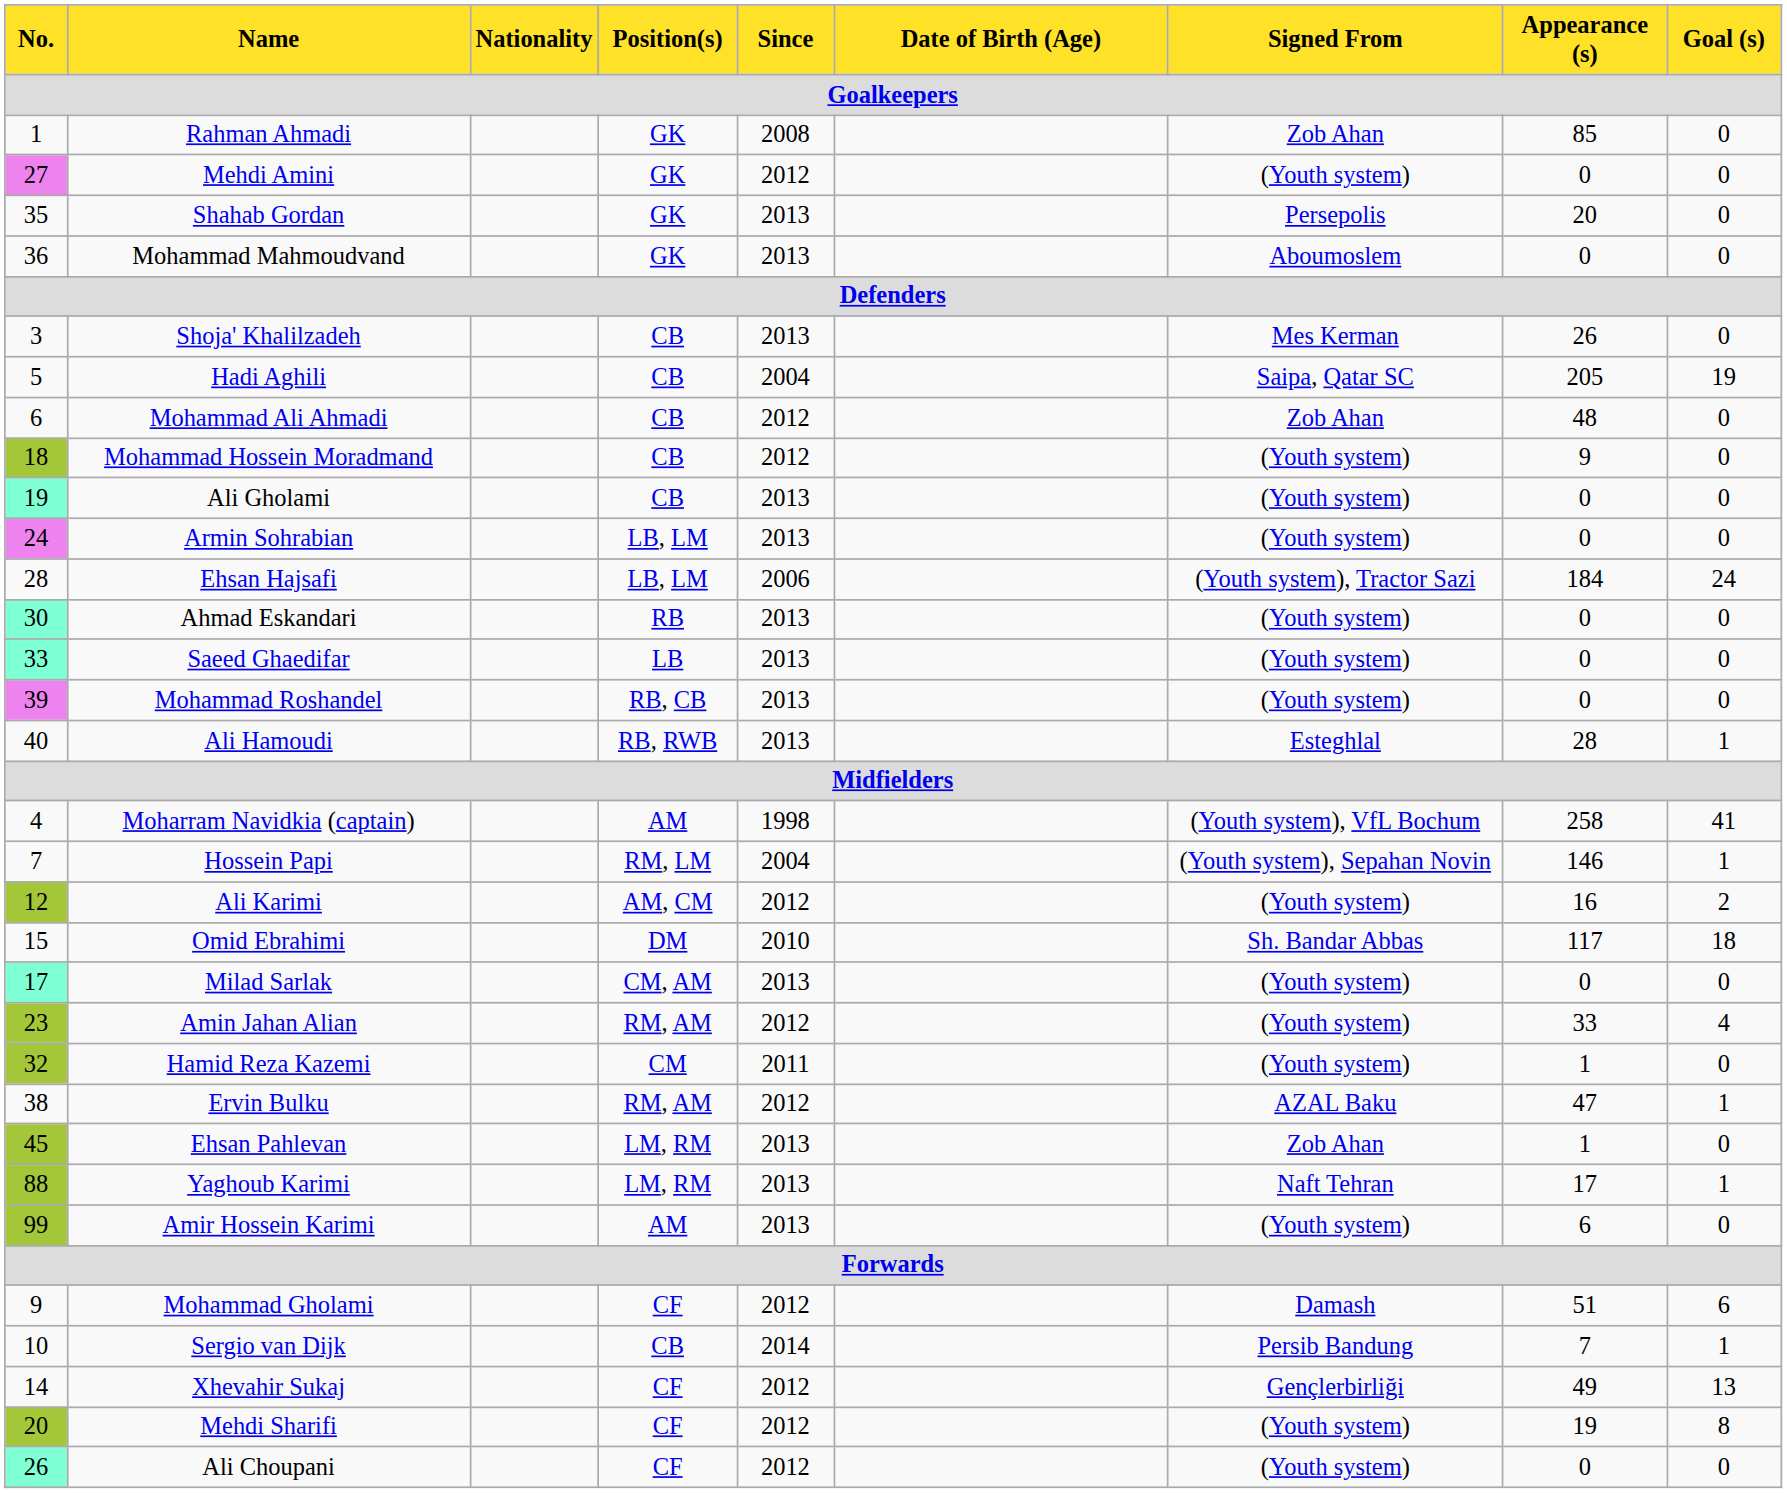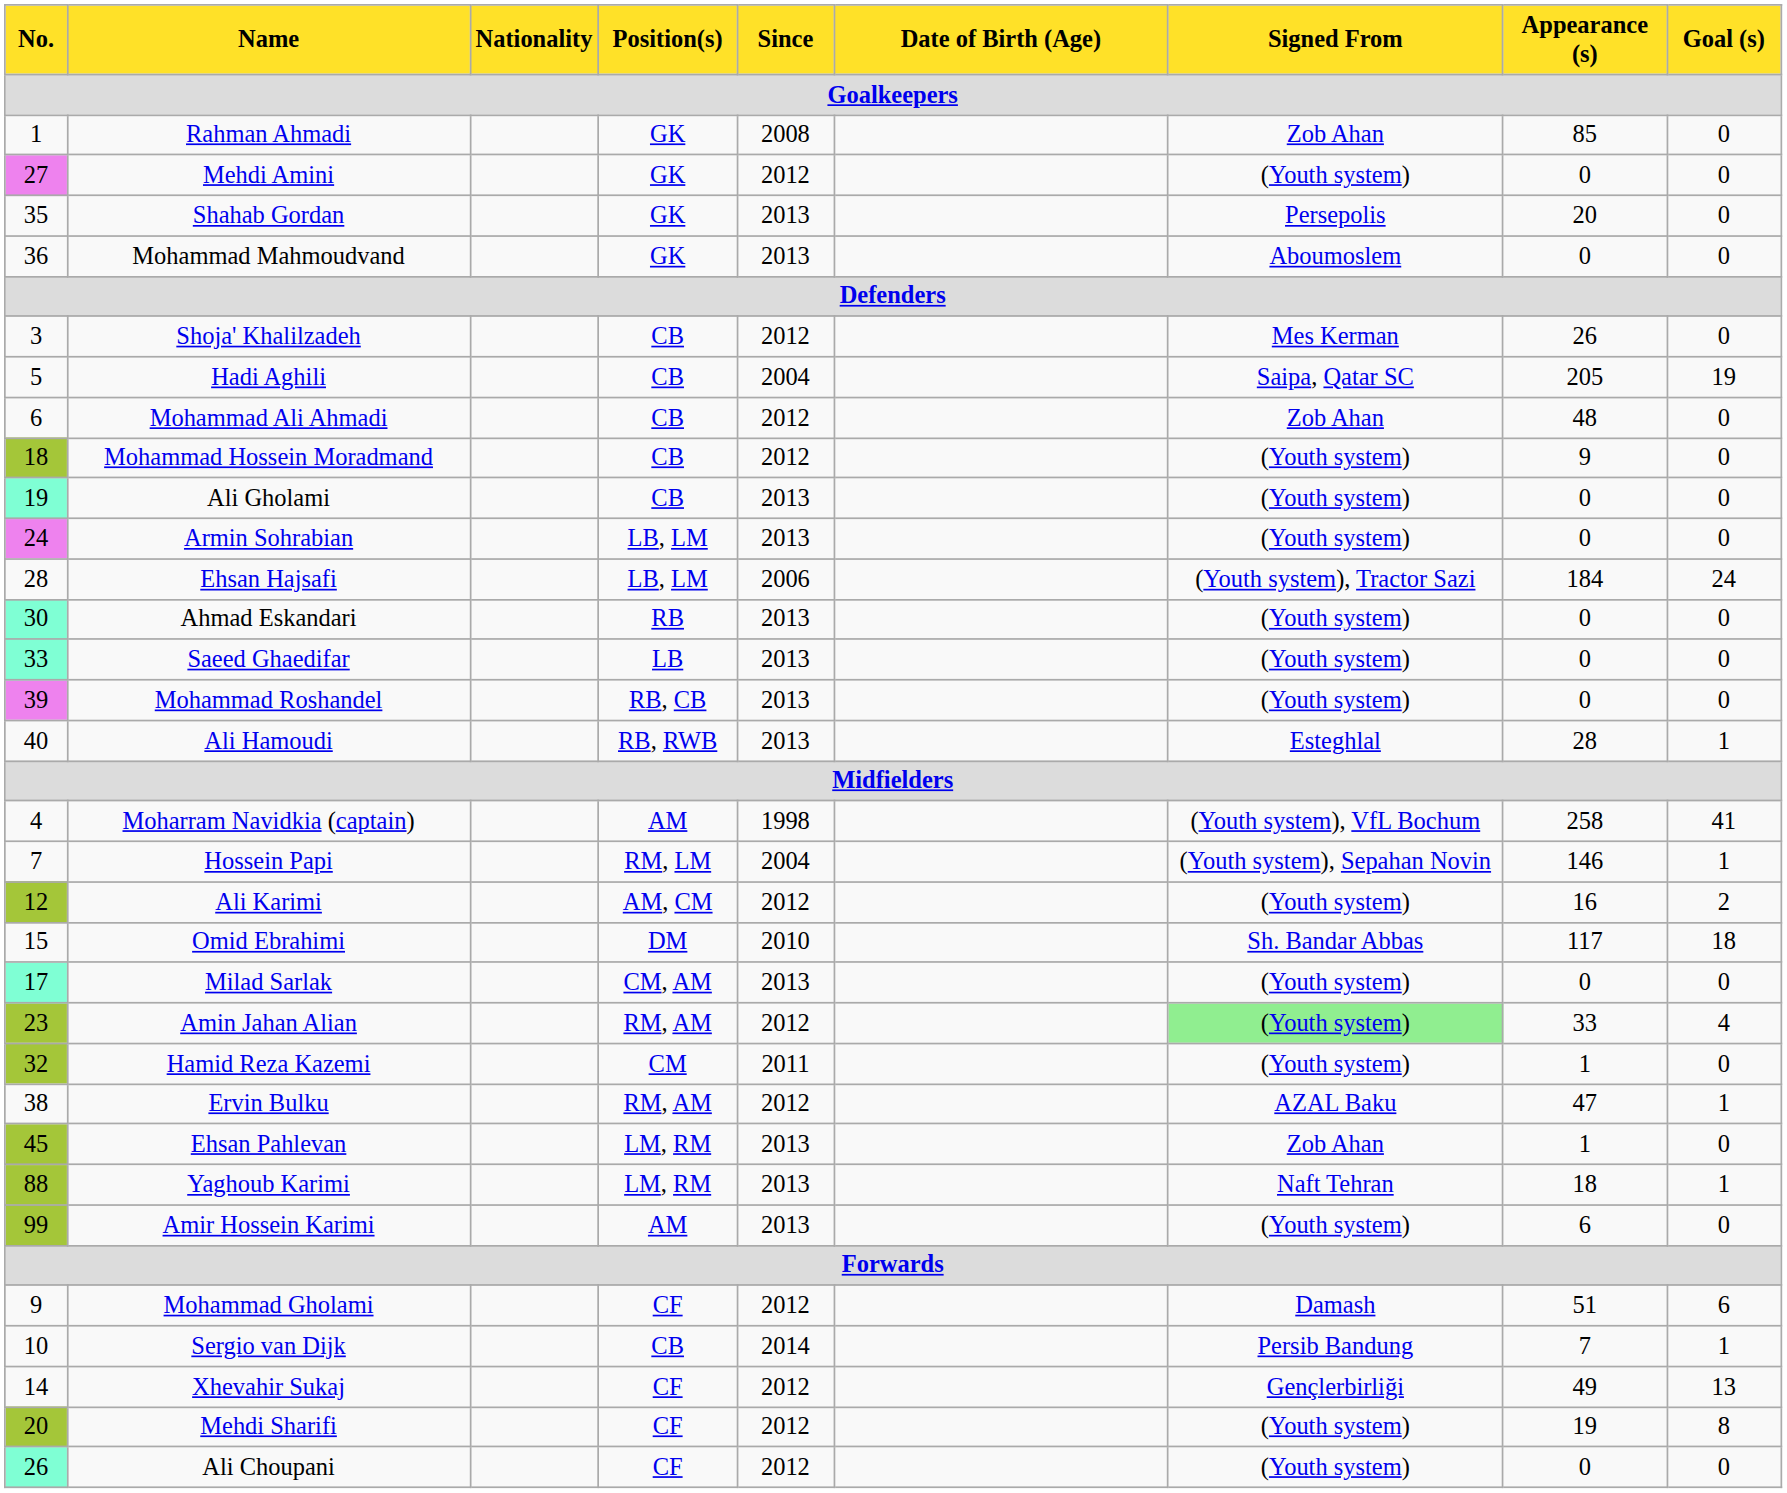 <table class="wikitable" style="text-align: center; font-size:90%">
 <tr>
 <th style="background:#ffe128; color:black" align=right width=30px>No.</th>
 <th style="background:#ffe128; color:black" align=center width=230px>Name</th>
 <th style="background:#ffe128; color:black" align=center width=50px>Nationality</th>
 <th style="background:#ffe128; color:black" align=center width=75px>Position(s)</th>
 <th style="background:#ffe128; color:black" align=center width=50px>Since</th>
 <th style="background:#ffe128; color:black" align=center width=190px>Date of Birth (Age)</th>
 <th style="background:#ffe128; color:black" align=center width=190px>Signed From</th>
 <th style="background:#ffe128; color:black" align=center width=90px>Appearance (s)</th>
 <th style="background:#ffe128; color:black" align=center width=60px>Goal (s)</th>
 </tr>
 <tr>
 <th colspan=9 style="background: #DCDCDC" align=center><a href='#'>Goalkeepers</a></th>
 </tr>
 <tr>
 <td>1</td>
 <td><a href='#'>Rahman Ahmadi</a></td>
 <td></td>
 <td><a href='#'>GK</a></td>
 <td>2008</td>
 <td></td>
 <td><a href='#'>Zob Ahan</a></td>
 <td>85</td>
 <td>0</td>
 </tr>
 <tr>
 <td bgcolor=#EE82EE>27</td>
 <td><a href='#'>Mehdi Amini</a></td>
 <td></td>
 <td><a href='#'>GK</a></td>
 <td>2012</td>
 <td></td>
 <td>(<a href='#'>Youth system</a>)</td>
 <td>0</td>
 <td>0</td>
 </tr>
 <tr>
 <td>35</td>
 <td><a href='#'>Shahab Gordan</a></td>
 <td></td>
 <td><a href='#'>GK</a></td>
 <td>2013</td>
 <td></td>
 <td><a href='#'>Persepolis</a></td>
 <td>20</td>
 <td>0</td>
 </tr>
 <tr>
 <td>36</td>
 <td>Mohammad Mahmoudvand</td>
 <td></td>
 <td><a href='#'>GK</a></td>
 <td>2013</td>
 <td></td>
 <td><a href='#'>Aboumoslem</a></td>
 <td>0</td>
 <td>0</td>
 </tr>
 <tr>
 <th colspan=9 style="background: #DCDCDC" align=center><a href='#'>Defenders</a></th>
 </tr>
 <tr>
 <td>3</td>
 <td><a href='#'>Shoja' Khalilzadeh</a></td>
 <td></td>
 <td><a href='#'>CB</a></td>
-<td>2013</td>
+<td>2012</td>
 <td></td>
 <td><a href='#'>Mes Kerman</a></td>
 <td>26</td>
 <td>0</td>
 </tr>
 <tr>
 <td>5</td>
 <td><a href='#'>Hadi Aghili</a></td>
 <td></td>
 <td><a href='#'>CB</a></td>
 <td>2004</td>
 <td></td>
 <td><a href='#'>Saipa</a>,  <a href='#'>Qatar SC</a></td>
 <td>205</td>
 <td>19</td>
 </tr>
 <tr>
 <td>6</td>
 <td><a href='#'>Mohammad Ali Ahmadi</a></td>
 <td></td>
 <td><a href='#'>CB</a></td>
 <td>2012</td>
 <td></td>
 <td><a href='#'>Zob Ahan</a></td>
 <td>48</td>
 <td>0</td>
 </tr>
 <tr>
 <td bgcolor=#A4C639>18</td>
 <td><a href='#'>Mohammad Hossein Moradmand</a></td>
 <td></td>
 <td><a href='#'>CB</a></td>
 <td>2012</td>
 <td></td>
 <td>(<a href='#'>Youth system</a>)</td>
 <td>9</td>
 <td>0</td>
 </tr>
 <tr>
 <td bgcolor=#7FFFD4>19</td>
 <td>Ali Gholami</td>
 <td></td>
 <td><a href='#'>CB</a></td>
 <td>2013</td>
 <td></td>
 <td>(<a href='#'>Youth system</a>)</td>
 <td>0</td>
 <td>0</td>
 </tr>
 <tr>
 <td bgcolor=#EE82EE>24</td>
 <td><a href='#'>Armin Sohrabian</a></td>
 <td></td>
 <td><a href='#'>LB</a>, <a href='#'>LM</a></td>
 <td>2013</td>
 <td></td>
 <td>(<a href='#'>Youth system</a>)</td>
 <td>0</td>
 <td>0</td>
 </tr>
 <tr>
 <td>28</td>
 <td><a href='#'>Ehsan Hajsafi</a></td>
 <td></td>
 <td><a href='#'>LB</a>, <a href='#'>LM</a></td>
 <td>2006</td>
 <td></td>
 <td>(<a href='#'>Youth system</a>), <a href='#'>Tractor Sazi</a></td>
 <td>184</td>
 <td>24</td>
 </tr>
 <tr>
 <td bgcolor=#7FFFD4>30</td>
 <td>Ahmad Eskandari</td>
 <td></td>
 <td><a href='#'>RB</a></td>
 <td>2013</td>
 <td></td>
 <td>(<a href='#'>Youth system</a>)</td>
 <td>0</td>
 <td>0</td>
 </tr>
 <tr>
 <td bgcolor=#7FFFD4>33</td>
 <td><a href='#'>Saeed Ghaedifar</a></td>
 <td></td>
 <td><a href='#'>LB</a></td>
 <td>2013</td>
 <td></td>
 <td>(<a href='#'>Youth system</a>)</td>
 <td>0</td>
 <td>0</td>
 </tr>
 <tr>
 <td bgcolor=#EE82EE>39</td>
 <td><a href='#'>Mohammad Roshandel</a></td>
 <td></td>
 <td><a href='#'>RB</a>, <a href='#'>CB</a></td>
 <td>2013</td>
 <td></td>
 <td>(<a href='#'>Youth system</a>)</td>
 <td>0</td>
 <td>0</td>
 </tr>
 <tr>
 <td>40</td>
 <td><a href='#'>Ali Hamoudi</a></td>
 <td></td>
 <td><a href='#'>RB</a>, <a href='#'>RWB</a></td>
 <td>2013</td>
 <td></td>
 <td><a href='#'>Esteghlal</a></td>
 <td>28</td>
 <td>1</td>
 </tr>
 <tr>
 <th colspan=9 style="background: #DCDCDC" align=center><a href='#'>Midfielders</a></th>
 </tr>
 <tr>
 <td>4</td>
 <td><a href='#'>Moharram Navidkia</a> (<a href='#'>captain</a>)</td>
 <td></td>
 <td><a href='#'>AM</a></td>
 <td>1998</td>
 <td></td>
 <td>(<a href='#'>Youth system</a>),  <a href='#'>VfL Bochum</a></td>
 <td>258</td>
 <td>41</td>
 </tr>
 <tr>
 <td>7</td>
 <td><a href='#'>Hossein Papi</a></td>
 <td></td>
 <td><a href='#'>RM</a>, <a href='#'>LM</a></td>
 <td>2004</td>
 <td></td>
 <td>(<a href='#'>Youth system</a>), <a href='#'>Sepahan Novin</a></td>
 <td>146</td>
 <td>1</td>
 </tr>
 <tr>
 <td bgcolor=#A4C639>12</td>
 <td><a href='#'>Ali Karimi</a></td>
 <td></td>
 <td><a href='#'>AM</a>, <a href='#'>CM</a></td>
 <td>2012</td>
 <td></td>
 <td>(<a href='#'>Youth system</a>)</td>
 <td>16</td>
 <td>2</td>
 </tr>
 <tr>
 <td>15</td>
 <td><a href='#'>Omid Ebrahimi</a></td>
 <td></td>
 <td><a href='#'>DM</a></td>
 <td>2010</td>
 <td></td>
 <td><a href='#'>Sh. Bandar Abbas</a></td>
 <td>117</td>
 <td>18</td>
 </tr>
 <tr>
 <td bgcolor=#7FFFD4>17</td>
 <td><a href='#'>Milad Sarlak</a></td>
 <td></td>
 <td><a href='#'>CM</a>, <a href='#'>AM</a></td>
 <td>2013</td>
 <td></td>
 <td>(<a href='#'>Youth system</a>)</td>
 <td>0</td>
 <td>0</td>
 </tr>
 <tr>
 <td bgcolor=#A4C639>23</td>
 <td><a href='#'>Amin Jahan Alian</a></td>
 <td></td>
 <td><a href='#'>RM</a>, <a href='#'>AM</a></td>
 <td>2012</td>
 <td></td>
-<td>(<a href='#'>Youth system</a>)</td>
+<td style="background: lightgreen;">(<a href='#'>Youth system</a>)</td>
 <td>33</td>
 <td>4</td>
 </tr>
 <tr>
 <td bgcolor=#A4C639>32</td>
 <td><a href='#'>Hamid Reza Kazemi</a></td>
 <td></td>
 <td><a href='#'>CM</a></td>
 <td>2011</td>
 <td></td>
 <td>(<a href='#'>Youth system</a>)</td>
 <td>1</td>
 <td>0</td>
 </tr>
 <tr>
 <td>38</td>
 <td><a href='#'>Ervin Bulku</a></td>
 <td></td>
 <td><a href='#'>RM</a>, <a href='#'>AM</a></td>
 <td>2012</td>
 <td></td>
 <td> <a href='#'>AZAL Baku</a></td>
 <td>47</td>
 <td>1</td>
 </tr>
 <tr>
 <td bgcolor=#A4C639>45</td>
 <td><a href='#'>Ehsan Pahlevan</a></td>
 <td></td>
 <td><a href='#'>LM</a>, <a href='#'>RM</a></td>
 <td>2013</td>
 <td></td>
 <td><a href='#'>Zob Ahan</a></td>
 <td>1</td>
 <td>0</td>
 </tr>
 <tr>
 <td bgcolor=#A4C639>88</td>
 <td><a href='#'>Yaghoub Karimi</a></td>
 <td></td>
 <td><a href='#'>LM</a>, <a href='#'>RM</a></td>
 <td>2013</td>
 <td></td>
 <td><a href='#'>Naft Tehran</a></td>
-<td>17</td>
+<td>18</td>
 <td>1</td>
 </tr>
 <tr>
 <td bgcolor=#A4C639>99</td>
 <td><a href='#'>Amir Hossein Karimi</a></td>
 <td></td>
 <td><a href='#'>AM</a></td>
 <td>2013</td>
 <td></td>
 <td>(<a href='#'>Youth system</a>)</td>
 <td>6</td>
 <td>0</td>
 </tr>
 <tr>
 <th colspan=11 style="background: #DCDCDC" align=center><a href='#'>Forwards</a></th>
 </tr>
 <tr>
 <td>9</td>
 <td><a href='#'>Mohammad Gholami</a></td>
 <td></td>
 <td><a href='#'>CF</a></td>
 <td>2012</td>
 <td></td>
 <td><a href='#'>Damash</a></td>
 <td>51</td>
 <td>6</td>
 </tr>
 <tr>
 <td>10</td>
 <td><a href='#'>Sergio van Dijk</a></td>
 <td></td>
 <td><a href='#'>CB</a></td>
 <td>2014</td>
 <td></td>
 <td> <a href='#'>Persib Bandung</a></td>
 <td>7</td>
 <td>1</td>
 </tr>
 <tr>
 <td>14</td>
 <td><a href='#'>Xhevahir Sukaj</a></td>
 <td></td>
 <td><a href='#'>CF</a></td>
 <td>2012</td>
 <td></td>
 <td> <a href='#'>Gençlerbirliği</a></td>
 <td>49</td>
 <td>13</td>
 </tr>
 <tr>
 <td bgcolor=#A4C639>20</td>
 <td><a href='#'>Mehdi Sharifi</a></td>
 <td></td>
 <td><a href='#'>CF</a></td>
 <td>2012</td>
 <td></td>
 <td>(<a href='#'>Youth system</a>)</td>
 <td>19</td>
 <td>8</td>
 </tr>
 <tr>
 <td bgcolor=#7FFFD4>26</td>
 <td>Ali Choupani</td>
 <td></td>
 <td><a href='#'>CF</a></td>
 <td>2012</td>
 <td></td>
 <td>(<a href='#'>Youth system</a>)</td>
 <td>0</td>
 <td>0</td>
 </tr>
 </table>
